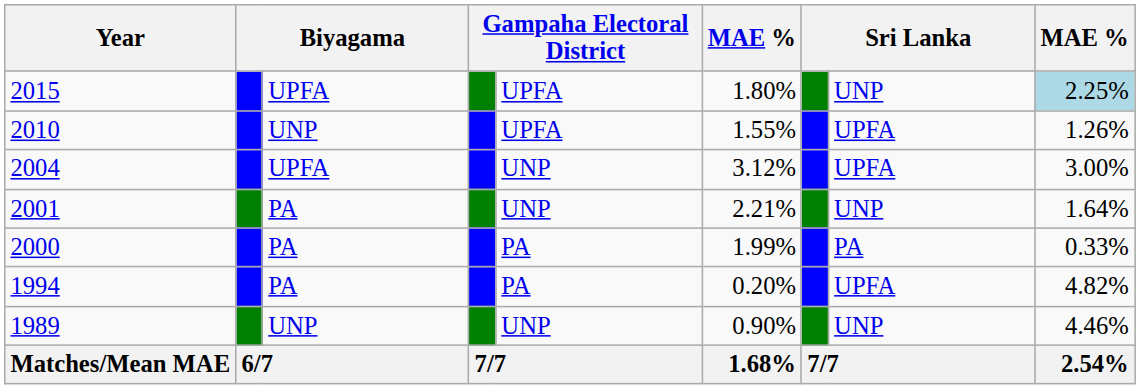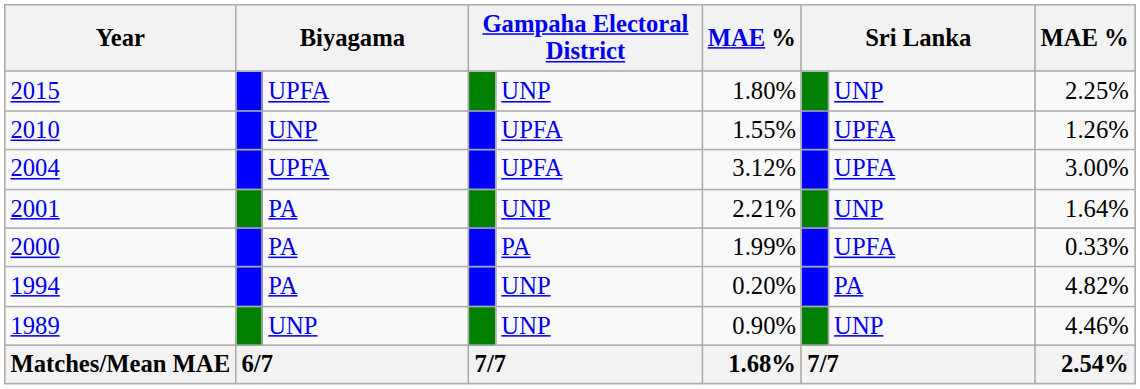 <table class="wikitable">
 <tr>
 <th>Year</th>
 <th colspan="2" width="144px">Biyagama</th>
 <th colspan="2" width="144px"><a href='#'>Gampaha Electoral District</a></th>
 <th><a href='#'>MAE</a> %</th>
 <th colspan="2" width="144px">Sri Lanka</th>
 <th>MAE %</th>
 </tr>
 <tr>
 <td><a href='#'>2015</a></td>
 <td style="background-color:blue;" width="10px"></td>
 <td style="text-align:left;"><a href='#'>UPFA</a></td>
 <td style="background-color:green;" width="10px"></td>
-<td style="text-align:left;"><a href='#'>UPFA</a></td>
+<td style="text-align:left;"><a href='#'>UNP</a></td>
 <td style="text-align:right;">1.80%</td>
 <td style="background-color:green;" width="10px"></td>
 <td style="text-align:left;"><a href='#'>UNP</a></td>
-<td style="background: lightblue; text-align:right;">2.25%</td>
+<td style="text-align:right;">2.25%</td>
 </tr>
 <tr>
 <td><a href='#'>2010</a></td>
 <td style="background-color:blue;" width="10px"></td>
 <td style="text-align:left;"><a href='#'>UNP</a></td>
 <td style="background-color:blue;" width="10px"></td>
 <td style="text-align:left;"><a href='#'>UPFA</a></td>
 <td style="text-align:right;">1.55%</td>
 <td style="background-color:blue;" width="10px"></td>
 <td style="text-align:left;"><a href='#'>UPFA</a></td>
 <td style="text-align:right;">1.26%</td>
 </tr>
 <tr>
 <td><a href='#'>2004</a></td>
 <td style="background-color:blue;" width="10px"></td>
 <td style="text-align:left;"><a href='#'>UPFA</a></td>
 <td style="background-color:blue;" width="10px"></td>
-<td style="text-align:left;"><a href='#'>UNP</a></td>
+<td style="text-align:left;"><a href='#'>UPFA</a></td>
 <td style="text-align:right;">3.12%</td>
 <td style="background-color:blue;" width="10px"></td>
 <td style="text-align:left;"><a href='#'>UPFA</a></td>
 <td style="text-align:right;">3.00%</td>
 </tr>
 <tr>
 <td><a href='#'>2001</a></td>
 <td style="background-color:green;" width="10px"></td>
 <td style="text-align:left;"><a href='#'>PA</a></td>
 <td style="background-color:green;" width="10px"></td>
 <td style="text-align:left;"><a href='#'>UNP</a></td>
 <td style="text-align:right;">2.21%</td>
 <td style="background-color:green;" width="10px"></td>
 <td style="text-align:left;"><a href='#'>UNP</a></td>
 <td style="text-align:right;">1.64%</td>
 </tr>
 <tr>
 <td><a href='#'>2000</a></td>
 <td style="background-color:blue;" width="10px"></td>
 <td style="text-align:left;"><a href='#'>PA</a></td>
 <td style="background-color:blue;" width="10px"></td>
 <td style="text-align:left;"><a href='#'>PA</a></td>
 <td style="text-align:right;">1.99%</td>
 <td style="background-color:blue;" width="10px"></td>
-<td style="text-align:left;"><a href='#'>PA</a></td>
+<td style="text-align:left;"><a href='#'>UPFA</a></td>
 <td style="text-align:right;">0.33%</td>
 </tr>
 <tr>
 <td><a href='#'>1994</a></td>
 <td style="background-color:blue;" width="10px"></td>
 <td style="text-align:left;"><a href='#'>PA</a></td>
 <td style="background-color:blue;" width="10px"></td>
-<td style="text-align:left;"><a href='#'>PA</a></td>
+<td style="text-align:left;"><a href='#'>UNP</a></td>
 <td style="text-align:right;">0.20%</td>
 <td style="background-color:blue;" width="10px"></td>
-<td style="text-align:left;"><a href='#'>UPFA</a></td>
+<td style="text-align:left;"><a href='#'>PA</a></td>
 <td style="text-align:right;">4.82%</td>
 </tr>
 <tr>
 <td><a href='#'>1989</a></td>
 <td style="background-color:green;" width="10px"></td>
 <td style="text-align:left;"><a href='#'>UNP</a></td>
 <td style="background-color:green;" width="10px"></td>
 <td style="text-align:left;"><a href='#'>UNP</a></td>
 <td style="text-align:right;">0.90%</td>
 <td style="background-color:green;" width="10px"></td>
 <td style="text-align:left;"><a href='#'>UNP</a></td>
 <td style="text-align:right;">4.46%</td>
 </tr>
 <tr>
 <th>Matches/Mean MAE</th>
 <th style="text-align:left;"colspan="2" width="144px">6/7</th>
 <th style="text-align:left;"colspan="2" width="144px">7/7</th>
 <th style="text-align:right;">1.68%</th>
 <th style="text-align:left;"colspan="2" width="144px">7/7</th>
 <th style="text-align:right;">2.54%</th>
 </tr>
 </table>
